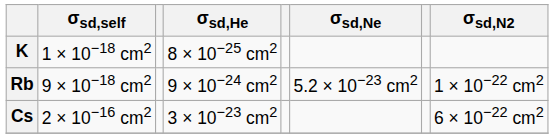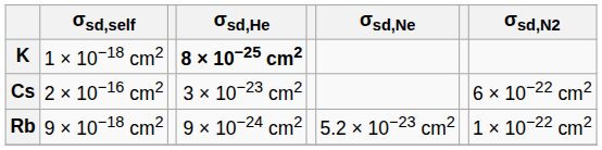 <table class="wikitable" style="margin:1em auto; text-align:right">
 <tr>
 <th></th>
 <th>σ<sub>sd,self</sub></th>
 <th></th>
 <th>σ<sub>sd,He</sub></th>
 <th></th>
 <th>σ<sub>sd,Ne</sub></th>
 <th></th>
 <th>σ<sub>sd,N2</sub></th>
 </tr>
 <tr>
 <th>K</th>
 <td>1 × 10<sup>−18</sup> cm<sup>2</sup></td>
 <td></td>
-<td>8 × 10<sup>−25</sup> cm<sup>2</sup></td>
+<td><strong>8 × 10<sup>−25</sup> cm<sup>2</sup></strong></td>
 <td></td>
 <td></td>
 <td></td>
 <td></td>
+</tr>
+<tr>
+<th>Cs</th>
+<td>2 × 10<sup>−16</sup> cm<sup>2</sup></td>
+<td></td>
+<td>3 × 10<sup>−23</sup> cm<sup>2</sup></td>
+<td></td>
+<td></td>
+<td></td>
+<td>6 × 10<sup>−22</sup> cm<sup>2</sup></td>
 </tr>
 <tr>
 <th>Rb</th>
 <td>9 × 10<sup>−18</sup> cm<sup>2</sup></td>
 <td></td>
 <td>9 × 10<sup>−24</sup> cm<sup>2</sup></td>
 <td></td>
 <td>5.2 × 10<sup>−23</sup> cm<sup>2</sup></td>
 <td></td>
 <td>1 × 10<sup>−22</sup> cm<sup>2</sup></td>
 </tr>
 <tr>
-<th>Cs</th>
-<td>2 × 10<sup>−16</sup> cm<sup>2</sup></td>
-<td></td>
-<td>3 × 10<sup>−23</sup> cm<sup>2</sup></td>
-<td></td>
-<td></td>
-<td></td>
-<td>6 × 10<sup>−22</sup> cm<sup>2</sup></td>
-</tr>
-<tr>
 </tr>
 </table>
